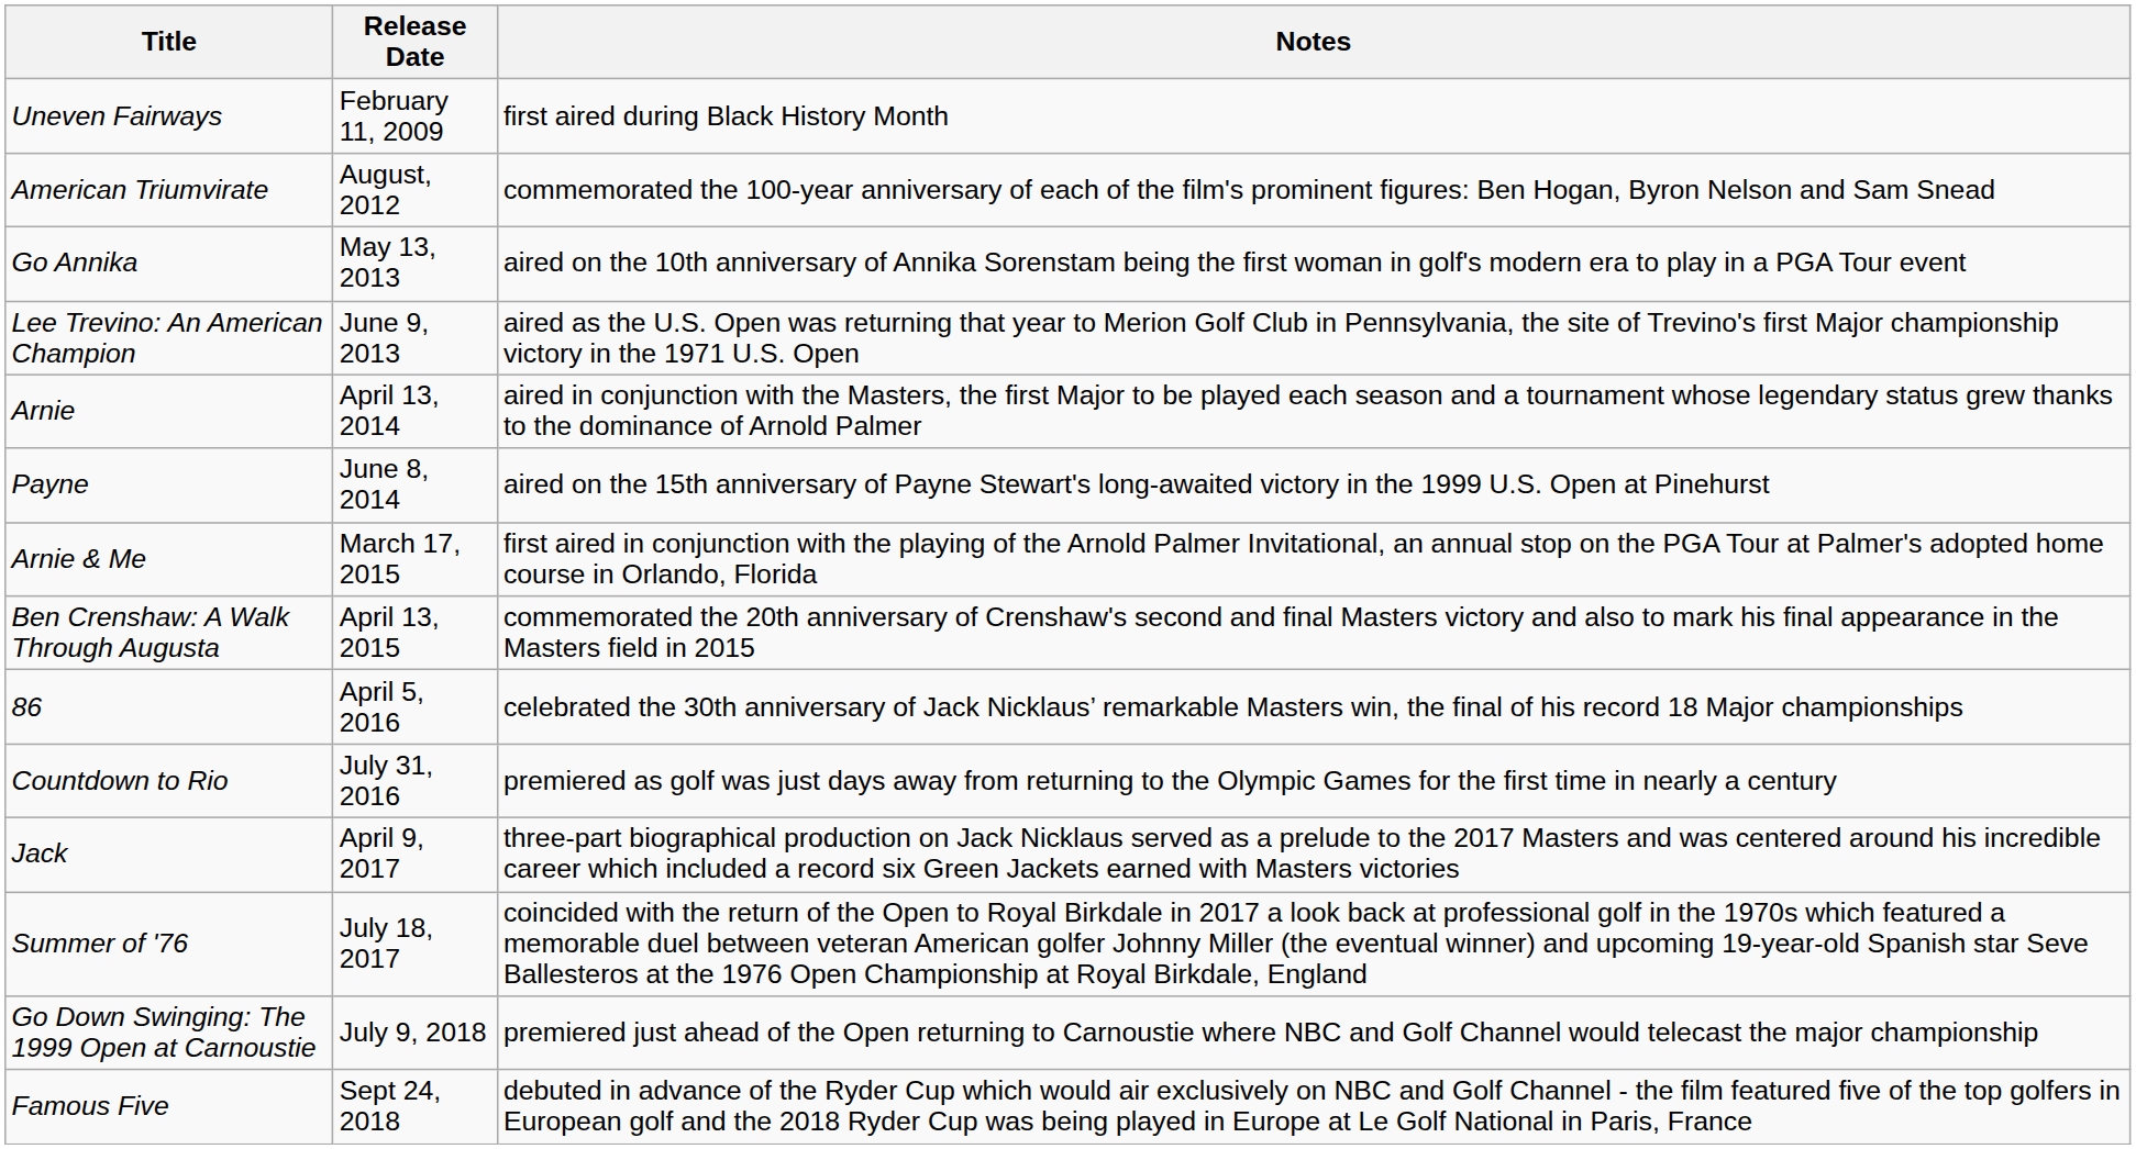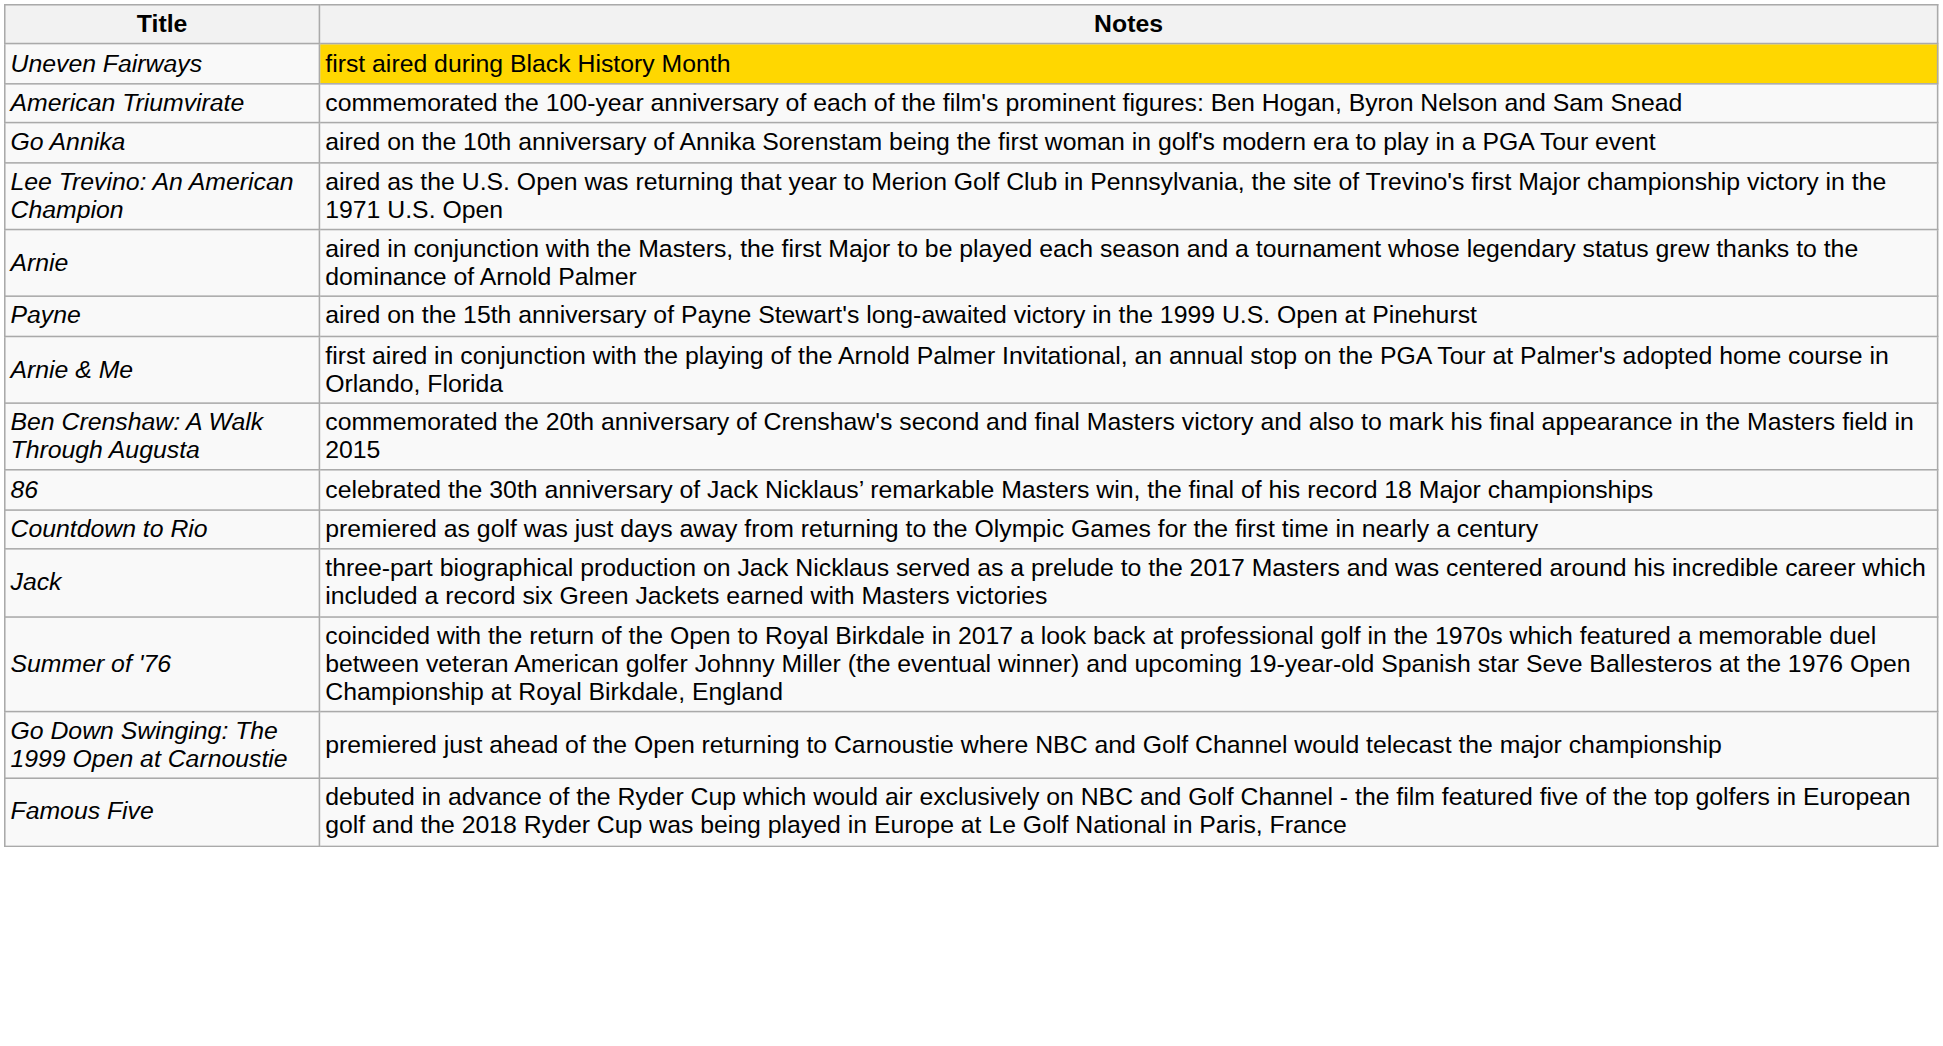 <table class="wikitable">
 <tr>
 <th>Title</th>
-<th>Release Date</th>
 <th>Notes</th>
 </tr>
 <tr>
 <td><em>Uneven Fairways</em></td>
-<td>February 11, 2009</td>
-<td>first aired during Black History Month</td>
+<td style="background: gold;">first aired during Black History Month</td>
 </tr>
 <tr>
 <td><em>American Triumvirate</em></td>
-<td>August, 2012</td>
 <td>commemorated the 100-year anniversary of each of the film's prominent figures: Ben Hogan, Byron Nelson and Sam Snead</td>
 </tr>
 <tr>
 <td><em>Go Annika</em></td>
-<td>May 13, 2013</td>
 <td>aired on the 10th anniversary of Annika Sorenstam being the first woman in golf's modern era to play in a PGA Tour event</td>
 </tr>
 <tr>
 <td><em>Lee Trevino: An American Champion</em></td>
-<td>June 9, 2013</td>
 <td>aired as the U.S. Open was returning that year to Merion Golf Club in Pennsylvania, the site of Trevino's first Major championship victory in the 1971 U.S. Open</td>
 </tr>
 <tr>
 <td><em>Arnie</em></td>
-<td>April 13, 2014</td>
 <td>aired in conjunction with the Masters, the first Major to be played each season and a tournament whose legendary status grew thanks to the dominance of Arnold Palmer</td>
 </tr>
 <tr>
 <td><em>Payne</em></td>
-<td>June 8, 2014</td>
 <td>aired on the 15th anniversary of Payne Stewart's long-awaited victory in the 1999 U.S. Open at Pinehurst</td>
 </tr>
 <tr>
 <td><em>Arnie & Me</em></td>
-<td>March 17, 2015</td>
 <td>first aired in conjunction with the playing of the Arnold Palmer Invitational, an annual stop on the PGA Tour at Palmer's adopted home course in Orlando, Florida</td>
 </tr>
 <tr>
 <td><em>Ben Crenshaw: A Walk Through Augusta</em></td>
-<td>April 13, 2015</td>
 <td>commemorated the 20th anniversary of Crenshaw's second and final Masters victory and also to mark his final appearance in the Masters field in 2015</td>
 </tr>
 <tr>
 <td><em>86</em></td>
-<td>April 5, 2016</td>
 <td>celebrated the 30th anniversary of Jack Nicklaus’ remarkable Masters win, the final of his record 18 Major championships</td>
 </tr>
 <tr>
 <td><em>Countdown to Rio</em></td>
-<td>July 31, 2016</td>
 <td>premiered as golf was just days away from returning to the Olympic Games for the first time in nearly a century</td>
 </tr>
 <tr>
 <td><em>Jack</em></td>
-<td>April 9, 2017</td>
 <td>three-part biographical production on Jack Nicklaus served as a prelude to the 2017 Masters and was centered around his incredible career which included a record six Green Jackets earned with Masters victories</td>
 </tr>
 <tr>
 <td><em>Summer of '76</em></td>
-<td>July 18, 2017</td>
 <td>coincided with the return of the Open to Royal Birkdale in 2017 a look back at professional golf in the 1970s which featured a memorable duel between veteran American golfer Johnny Miller (the eventual winner) and upcoming 19-year-old Spanish star Seve Ballesteros at the 1976 Open Championship at Royal Birkdale, England</td>
 </tr>
 <tr>
 <td><em>Go Down Swinging: The 1999 Open at Carnoustie</em></td>
-<td>July 9, 2018</td>
 <td>premiered just ahead of the Open returning to Carnoustie where NBC and Golf Channel would telecast the major championship</td>
 </tr>
 <tr>
 <td><em>Famous Five</em></td>
-<td>Sept 24, 2018</td>
 <td>debuted in advance of the Ryder Cup which would air exclusively on NBC and Golf Channel - the film featured five of the top golfers in European golf and the 2018 Ryder Cup was being played in Europe at Le Golf National in Paris, France</td>
 </tr>
 </table>
